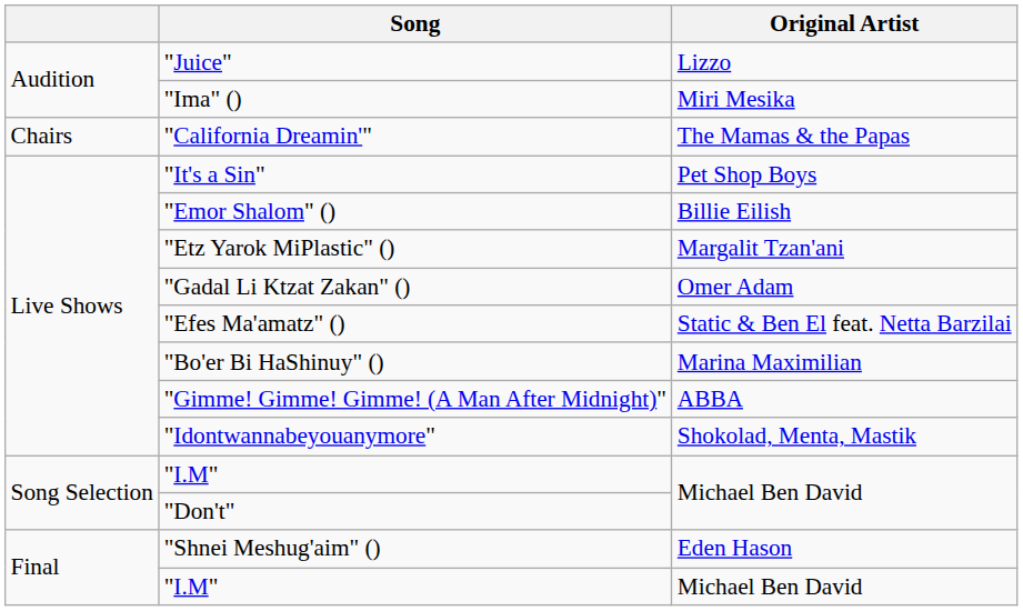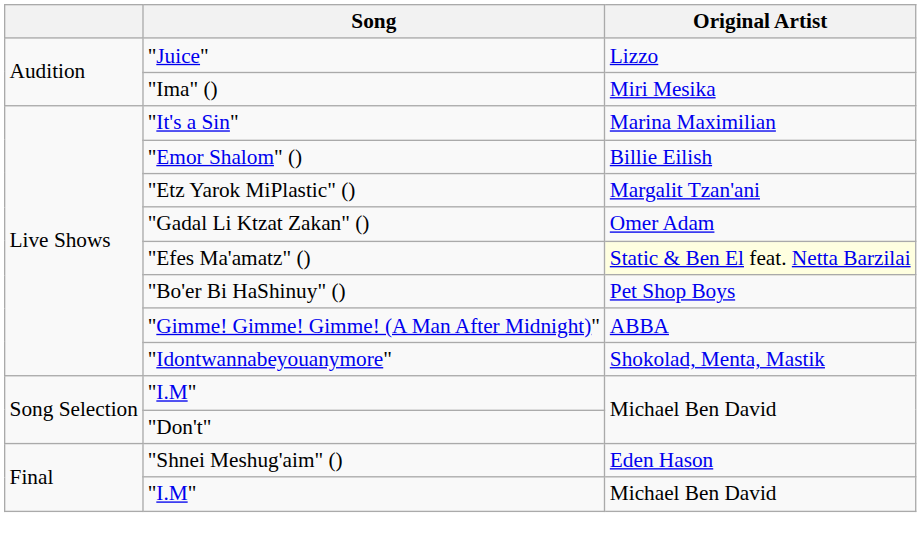 <table class="wikitable">
 <tr>
 <th></th>
 <th>Song</th>
 <th>Original Artist</th>
 </tr>
 <tr>
 <td rowspan="2">Audition</td>
 <td>"<a href='#'>Juice</a>"</td>
 <td><a href='#'>Lizzo</a></td>
 </tr>
 <tr>
 <td>"Ima" ()</td>
 <td><a href='#'>Miri Mesika</a></td>
 </tr>
 <tr>
-<td>Chairs</td>
-<td>"<a href='#'>California Dreamin'</a>"</td>
-<td><a href='#'>The Mamas & the Papas</a></td>
-</tr>
-<tr>
 <td rowspan="8">Live Shows</td>
 <td>"<a href='#'>It's a Sin</a>"</td>
-<td><a href='#'>Pet Shop Boys</a></td>
+<td><a href='#'>Marina Maximilian</a></td>
 </tr>
 <tr>
 <td>"<a href='#'>Emor Shalom</a>" ()</td>
 <td><a href='#'>Billie Eilish</a></td>
 </tr>
 <tr>
 <td>"Etz Yarok MiPlastic" ()</td>
 <td><a href='#'>Margalit Tzan'ani</a></td>
 </tr>
 <tr>
 <td>"Gadal Li Ktzat Zakan" ()</td>
 <td><a href='#'>Omer Adam</a></td>
 </tr>
 <tr>
 <td>"Efes Ma'amatz" ()</td>
-<td><a href='#'>Static & Ben El</a> feat. <a href='#'>Netta Barzilai</a></td>
+<td style="background: lightyellow;"><a href='#'>Static & Ben El</a> feat. <a href='#'>Netta Barzilai</a></td>
 </tr>
 <tr>
 <td>"Bo'er Bi HaShinuy" ()</td>
-<td><a href='#'>Marina Maximilian</a></td>
+<td><a href='#'>Pet Shop Boys</a></td>
 </tr>
 <tr>
 <td>"<a href='#'>Gimme! Gimme! Gimme! (A Man After Midnight)</a>"</td>
 <td><a href='#'>ABBA</a></td>
 </tr>
 <tr>
 <td>"<a href='#'>Idontwannabeyouanymore</a>"</td>
 <td><a href='#'>Shokolad, Menta, Mastik</a></td>
 </tr>
 <tr>
 <td rowspan="2">Song Selection</td>
 <td>"<a href='#'>I.M</a>"</td>
 <td rowspan="2">Michael Ben David</td>
 </tr>
 <tr>
 <td>"Don't"</td>
 </tr>
 <tr>
 <td rowspan="2">Final</td>
 <td>"Shnei Meshug'aim" ()</td>
 <td><a href='#'>Eden Hason</a></td>
 </tr>
 <tr>
 <td>"<a href='#'>I.M</a>"</td>
 <td>Michael Ben David</td>
 </tr>
 </table>
